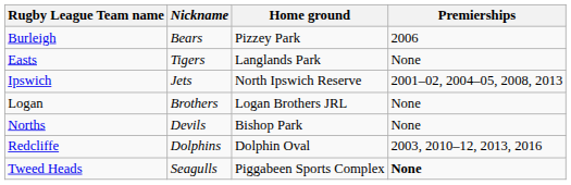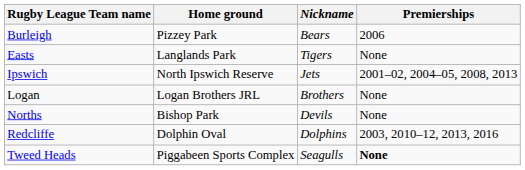 <table class="wikitable plainrowheaders">
 <tr>
 <th scope="col">Rugby League Team name</th>
+<th scope="col">Home ground</th>
 <th scope="col"><em>Nickname</em></th>
-<th scope="col">Home ground</th>
 <th>Premierships</th>
 </tr>
 <tr>
 <td> <a href='#'>Burleigh</a></td>
+<td>Pizzey Park</td>
 <td><em>Bears</em></td>
-<td>Pizzey Park</td>
 <td>2006</td>
 </tr>
 <tr>
 <td scope="row"> <a href='#'>Easts</a></td>
+<td>Langlands Park</td>
 <td><em>Tigers</em></td>
-<td>Langlands Park</td>
 <td>None</td>
 </tr>
 <tr>
 <td> <a href='#'>Ipswich</a></td>
+<td>North Ipswich Reserve</td>
 <td><em>Jets</em></td>
-<td>North Ipswich Reserve</td>
 <td>2001–02, 2004–05, 2008, 2013</td>
 </tr>
 <tr>
 <td> Logan</td>
+<td>Logan Brothers JRL</td>
 <td><em>Brothers</em></td>
-<td>Logan Brothers JRL</td>
 <td>None</td>
 </tr>
 <tr>
 <td> <a href='#'>Norths</a></td>
+<td>Bishop Park</td>
 <td><em>Devils</em></td>
-<td>Bishop Park</td>
 <td>None</td>
 </tr>
 <tr>
 <td scope="row"> <a href='#'>Redcliffe</a></td>
+<td>Dolphin Oval</td>
 <td><em>Dolphins</em></td>
-<td>Dolphin Oval</td>
 <td>2003, 2010–12, 2013, 2016</td>
 </tr>
 <tr>
 <td> <a href='#'>Tweed Heads</a></td>
+<td>Piggabeen Sports Complex</td>
 <td><em>Seagulls</em></td>
-<td>Piggabeen Sports Complex</td>
 <td><strong>None</strong></td>
 </tr>
 </table>
